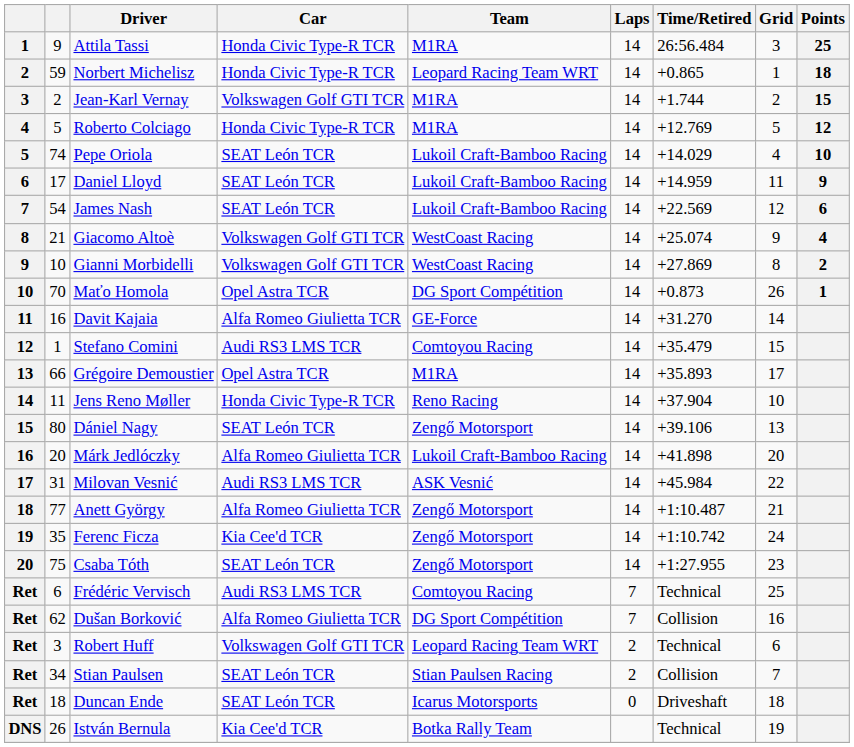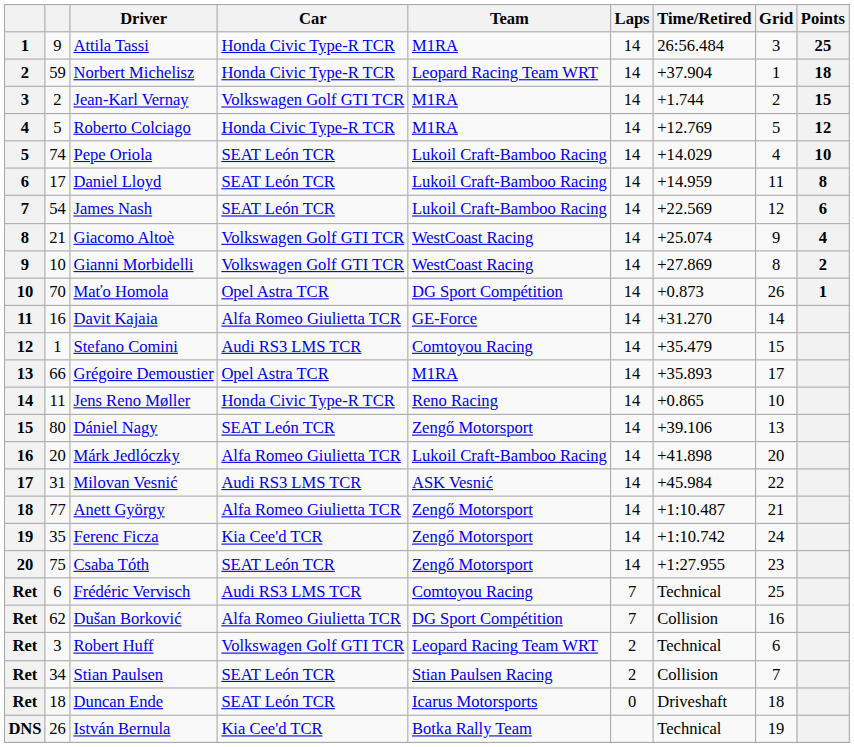 <table class="wikitable sortable" style="font-size:95%">
 <tr>
 <th></th>
 <th></th>
 <th>Driver</th>
 <th>Car</th>
 <th>Team</th>
 <th>Laps</th>
 <th>Time/Retired</th>
 <th>Grid</th>
 <th>Points</th>
 </tr>
 <tr>
 <th>1</th>
 <td align=center>9</td>
 <td> <a href='#'>Attila Tassi</a></td>
 <td><a href='#'>Honda Civic Type-R TCR</a></td>
 <td> <a href='#'>M1RA</a></td>
 <td align=center>14</td>
 <td>26:56.484</td>
 <td align=center>3</td>
 <th>25</th>
 </tr>
 <tr>
 <th>2</th>
 <td align=center>59</td>
 <td> <a href='#'>Norbert Michelisz</a></td>
 <td><a href='#'>Honda Civic Type-R TCR</a></td>
 <td> <a href='#'>Leopard Racing Team WRT</a></td>
 <td align=center>14</td>
-<td>+0.865</td>
+<td>+37.904</td>
 <td align=center>1</td>
 <th>18</th>
 </tr>
 <tr>
 <th>3</th>
 <td align=center>2</td>
 <td> <a href='#'>Jean-Karl Vernay</a></td>
 <td><a href='#'>Volkswagen Golf GTI TCR</a></td>
 <td> <a href='#'>M1RA</a></td>
 <td align=center>14</td>
 <td>+1.744</td>
 <td align=center>2</td>
 <th>15</th>
 </tr>
 <tr>
 <th>4</th>
 <td align=center>5</td>
 <td> <a href='#'>Roberto Colciago</a></td>
 <td><a href='#'>Honda Civic Type-R TCR</a></td>
 <td> <a href='#'>M1RA</a></td>
 <td align=center>14</td>
 <td>+12.769</td>
 <td align=center>5</td>
 <th>12</th>
 </tr>
 <tr>
 <th>5</th>
 <td align=center>74</td>
 <td> <a href='#'>Pepe Oriola</a></td>
 <td><a href='#'>SEAT León TCR</a></td>
 <td> <a href='#'>Lukoil Craft-Bamboo Racing</a></td>
 <td align=center>14</td>
 <td>+14.029</td>
 <td align=center>4</td>
 <th>10</th>
 </tr>
 <tr>
 <th>6</th>
 <td align=center>17</td>
 <td> <a href='#'>Daniel Lloyd</a></td>
 <td><a href='#'>SEAT León TCR</a></td>
 <td> <a href='#'>Lukoil Craft-Bamboo Racing</a></td>
 <td align=center>14</td>
 <td>+14.959</td>
 <td align=center>11</td>
-<th>9</th>
+<th>8</th>
 </tr>
 <tr>
 <th>7</th>
 <td align=center>54</td>
 <td> <a href='#'>James Nash</a></td>
 <td><a href='#'>SEAT León TCR</a></td>
 <td> <a href='#'>Lukoil Craft-Bamboo Racing</a></td>
 <td align=center>14</td>
 <td>+22.569</td>
 <td align=center>12</td>
 <th>6</th>
 </tr>
 <tr>
 <th>8</th>
 <td align=center>21</td>
 <td> <a href='#'>Giacomo Altoè</a></td>
 <td><a href='#'>Volkswagen Golf GTI TCR</a></td>
 <td> <a href='#'>WestCoast Racing</a></td>
 <td align=center>14</td>
 <td>+25.074</td>
 <td align=center>9</td>
 <th>4</th>
 </tr>
 <tr>
 <th>9</th>
 <td align=center>10</td>
 <td> <a href='#'>Gianni Morbidelli</a></td>
 <td><a href='#'>Volkswagen Golf GTI TCR</a></td>
 <td> <a href='#'>WestCoast Racing</a></td>
 <td align=center>14</td>
 <td>+27.869</td>
 <td align=center>8</td>
 <th>2</th>
 </tr>
 <tr>
 <th>10</th>
 <td align=center>70</td>
 <td> <a href='#'>Maťo Homola</a></td>
 <td><a href='#'>Opel Astra TCR</a></td>
 <td> <a href='#'>DG Sport Compétition</a></td>
 <td align=center>14</td>
 <td>+0.873</td>
 <td align=center>26</td>
 <th>1</th>
 </tr>
 <tr>
 <th>11</th>
 <td align=center>16</td>
 <td> <a href='#'>Davit Kajaia</a></td>
 <td><a href='#'>Alfa Romeo Giulietta TCR</a></td>
 <td> <a href='#'>GE-Force</a></td>
 <td align=center>14</td>
 <td>+31.270</td>
 <td align=center>14</td>
 <th></th>
 </tr>
 <tr>
 <th>12</th>
 <td align=center>1</td>
 <td> <a href='#'>Stefano Comini</a></td>
 <td><a href='#'>Audi RS3 LMS TCR</a></td>
 <td> <a href='#'>Comtoyou Racing</a></td>
 <td align=center>14</td>
 <td>+35.479</td>
 <td align=center>15</td>
 <th></th>
 </tr>
 <tr>
 <th>13</th>
 <td align=center>66</td>
 <td> <a href='#'>Grégoire Demoustier</a></td>
 <td><a href='#'>Opel Astra TCR</a></td>
 <td> <a href='#'>M1RA</a></td>
 <td align=center>14</td>
 <td>+35.893</td>
 <td align=center>17</td>
 <th></th>
 </tr>
 <tr>
 <th>14</th>
 <td align=center>11</td>
 <td> <a href='#'>Jens Reno Møller</a></td>
 <td><a href='#'>Honda Civic Type-R TCR</a></td>
 <td> <a href='#'>Reno Racing</a></td>
 <td align=center>14</td>
-<td>+37.904</td>
+<td>+0.865</td>
 <td align=center>10</td>
 <th></th>
 </tr>
 <tr>
 <th>15</th>
 <td align=center>80</td>
 <td> <a href='#'>Dániel Nagy</a></td>
 <td><a href='#'>SEAT León TCR</a></td>
 <td> <a href='#'>Zengő Motorsport</a></td>
 <td align=center>14</td>
 <td>+39.106</td>
 <td align=center>13</td>
 <th></th>
 </tr>
 <tr>
 <th>16</th>
 <td align=center>20</td>
 <td> <a href='#'>Márk Jedlóczky</a></td>
 <td><a href='#'>Alfa Romeo Giulietta TCR</a></td>
 <td> <a href='#'>Lukoil Craft-Bamboo Racing</a></td>
 <td align=center>14</td>
 <td>+41.898</td>
 <td align=center>20</td>
 <th></th>
 </tr>
 <tr>
 <th>17</th>
 <td align=center>31</td>
 <td> <a href='#'>Milovan Vesnić</a></td>
 <td><a href='#'>Audi RS3 LMS TCR</a></td>
 <td> <a href='#'>ASK Vesnić</a></td>
 <td align=center>14</td>
 <td>+45.984</td>
 <td align=center>22</td>
 <th></th>
 </tr>
 <tr>
 <th>18</th>
 <td align=center>77</td>
 <td> <a href='#'>Anett György</a></td>
 <td><a href='#'>Alfa Romeo Giulietta TCR</a></td>
 <td> <a href='#'>Zengő Motorsport</a></td>
 <td align=center>14</td>
 <td>+1:10.487</td>
 <td align=center>21</td>
 <th></th>
 </tr>
 <tr>
 <th>19</th>
 <td align=center>35</td>
 <td> <a href='#'>Ferenc Ficza</a></td>
 <td><a href='#'>Kia Cee'd TCR</a></td>
 <td> <a href='#'>Zengő Motorsport</a></td>
 <td align=center>14</td>
 <td>+1:10.742</td>
 <td align=center>24</td>
 <th></th>
 </tr>
 <tr>
 <th>20</th>
 <td align=center>75</td>
 <td> <a href='#'>Csaba Tóth</a></td>
 <td><a href='#'>SEAT León TCR</a></td>
 <td> <a href='#'>Zengő Motorsport</a></td>
 <td align=center>14</td>
 <td>+1:27.955</td>
 <td align=center>23</td>
 <th></th>
 </tr>
 <tr>
 <th>Ret</th>
 <td align=center>6</td>
 <td> <a href='#'>Frédéric Vervisch</a></td>
 <td><a href='#'>Audi RS3 LMS TCR</a></td>
 <td> <a href='#'>Comtoyou Racing</a></td>
 <td align=center>7</td>
 <td>Technical</td>
 <td align=center>25</td>
 <th></th>
 </tr>
 <tr>
 <th>Ret</th>
 <td align=center>62</td>
 <td> <a href='#'>Dušan Borković</a></td>
 <td><a href='#'>Alfa Romeo Giulietta TCR</a></td>
 <td> <a href='#'>DG Sport Compétition</a></td>
 <td align=center>7</td>
 <td>Collision</td>
 <td align=center>16</td>
 <th></th>
 </tr>
 <tr>
 <th>Ret</th>
 <td align=center>3</td>
 <td> <a href='#'>Robert Huff</a></td>
 <td><a href='#'>Volkswagen Golf GTI TCR</a></td>
 <td> <a href='#'>Leopard Racing Team WRT</a></td>
 <td align=center>2</td>
 <td>Technical</td>
 <td align=center>6</td>
 <th></th>
 </tr>
 <tr>
 <th>Ret</th>
 <td align=center>34</td>
 <td> <a href='#'>Stian Paulsen</a></td>
 <td><a href='#'>SEAT León TCR</a></td>
 <td> <a href='#'>Stian Paulsen Racing</a></td>
 <td align=center>2</td>
 <td>Collision</td>
 <td align=center>7</td>
 <th></th>
 </tr>
 <tr>
 <th>Ret</th>
 <td align=center>18</td>
 <td> <a href='#'>Duncan Ende</a></td>
 <td><a href='#'>SEAT León TCR</a></td>
 <td> <a href='#'>Icarus Motorsports</a></td>
 <td align=center>0</td>
 <td>Driveshaft</td>
 <td align=center>18</td>
 <th></th>
 </tr>
 <tr>
 <th>DNS</th>
 <td align=center>26</td>
 <td> <a href='#'>István Bernula</a></td>
 <td><a href='#'>Kia Cee'd TCR</a></td>
 <td> <a href='#'>Botka Rally Team</a></td>
 <td align=center></td>
 <td>Technical</td>
 <td align=center>19</td>
 <th></th>
 </tr>
 <tr>
 </tr>
 </table>
